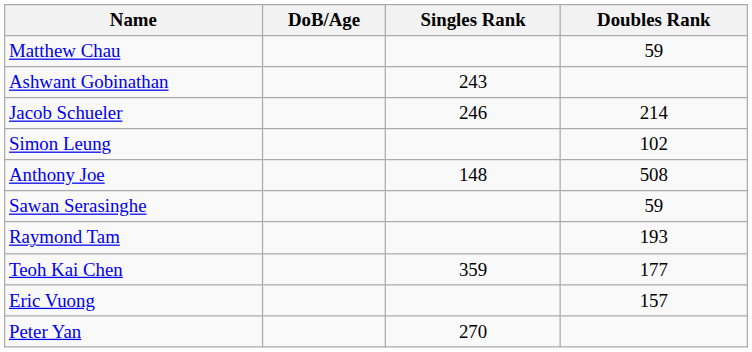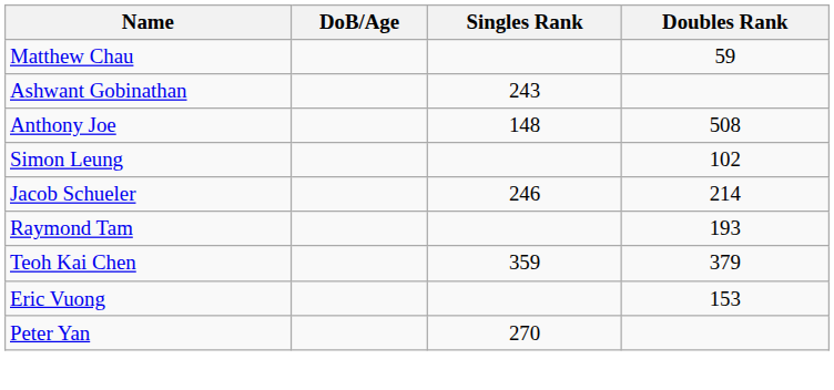 <table class="wikitable"  style="width:600px; font-size:95%;">
 <tr>
 <th align="left">Name</th>
 <th align="left">DoB/Age</th>
 <th align="left">Singles Rank</th>
 <th align="left">Doubles Rank</th>
 </tr>
 <tr>
 <td><a href='#'>Matthew Chau</a></td>
 <td></td>
 <td align="center"></td>
 <td align="center">59</td>
 </tr>
 <tr>
 <td><a href='#'>Ashwant Gobinathan</a></td>
 <td></td>
 <td align="center">243</td>
 <td align="center"></td>
 </tr>
 <tr>
-<td><a href='#'>Jacob Schueler</a></td>
+<td><a href='#'>Anthony Joe</a></td>
 <td></td>
-<td align="center">246</td>
-<td align="center">214</td>
+<td align="center">148</td>
+<td align="center">508</td>
 </tr>
 <tr>
 <td><a href='#'>Simon Leung</a></td>
 <td></td>
 <td align="center"></td>
 <td align="center">102</td>
 </tr>
 <tr>
-<td><a href='#'>Anthony Joe</a></td>
+<td><a href='#'>Jacob Schueler</a></td>
 <td></td>
-<td align="center">148</td>
-<td align="center">508</td>
-</tr>
-<tr>
-<td><a href='#'>Sawan Serasinghe</a></td>
-<td></td>
-<td align="center"></td>
-<td align="center">59</td>
+<td align="center">246</td>
+<td align="center">214</td>
 </tr>
 <tr>
 <td><a href='#'>Raymond Tam</a></td>
 <td></td>
 <td align="center"></td>
 <td align="center">193</td>
 </tr>
 <tr>
 <td><a href='#'>Teoh Kai Chen</a></td>
 <td></td>
 <td align="center">359</td>
-<td align="center">177</td>
+<td align="center">379</td>
 </tr>
 <tr>
 <td><a href='#'>Eric Vuong</a></td>
 <td></td>
 <td align="center"></td>
-<td align="center">157</td>
+<td align="center">153</td>
 </tr>
 <tr>
 <td><a href='#'>Peter Yan</a></td>
 <td></td>
 <td align="center">270</td>
 <td align="center"></td>
 </tr>
 </table>
